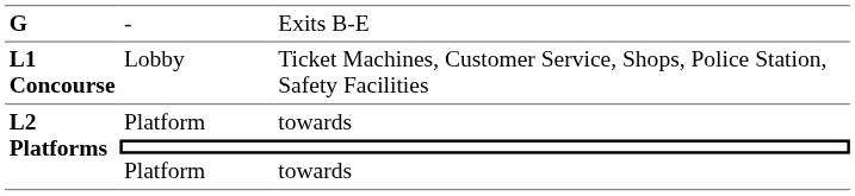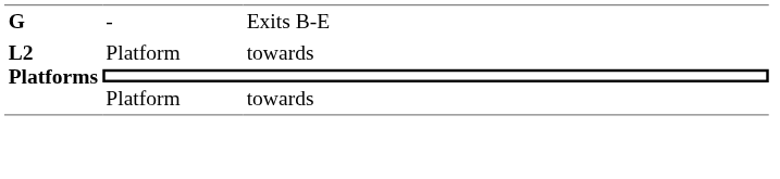 <table border=0 cellspacing=0 cellpadding=3>
 <tr>
 <td style="border-top:solid 1px gray;" width=50 valign=top><strong>G</strong></td>
 <td style="border-top:solid 1px gray;" width=100 valign=top>-</td>
 <td style="border-top:solid 1px gray;" width=390 valign=top>Exits B-E</td>
-</tr>
-<tr>
-<td style="border-bottom:solid 1px gray; border-top:solid 1px gray;" valign=top><strong>L1<br>Concourse</strong></td>
-<td style="border-bottom:solid 1px gray; border-top:solid 1px gray;" valign=top>Lobby</td>
-<td style="border-bottom:solid 1px gray; border-top:solid 1px gray;" valign=top>Ticket Machines, Customer Service, Shops, Police Station, Safety Facilities</td>
 </tr>
 <tr>
 <td style="border-bottom:solid 1px gray;" rowspan=3 valign=top><strong>L2<br>Platforms</strong></td>
 <td>Platform </td>
 <td>  towards  </td>
 </tr>
 <tr>
 <td style="border-right:solid 2px black;border-left:solid 2px black;border-top:solid 2px black;border-bottom:solid 2px black;text-align:center;" colspan=2></td>
 </tr>
 <tr>
 <td style="border-bottom:solid 1px gray;">Platform </td>
 <td style="border-bottom:solid 1px gray;"> towards    </td>
 </tr>
 </table>
